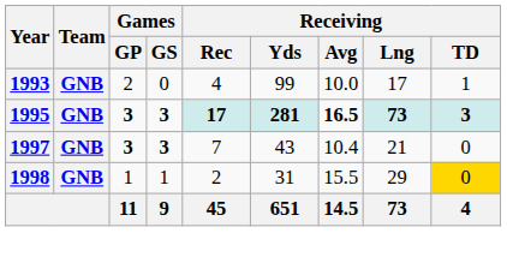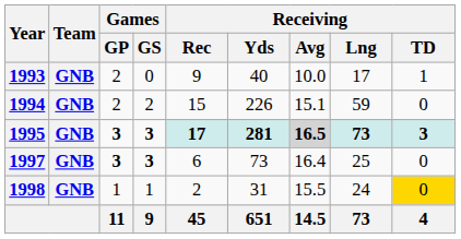 <table class="wikitable" style="text-align:center">
 <tr>
 <th rowspan="2">Year</th>
 <th rowspan="2">Team</th>
 <th colspan="2">Games</th>
 <th colspan="5">Receiving</th>
 </tr>
 <tr>
 <th>GP</th>
 <th>GS</th>
 <th>Rec</th>
 <th>Yds</th>
 <th>Avg</th>
 <th>Lng</th>
 <th>TD</th>
 </tr>
 <tr>
 <th><a href='#'>1993</a></th>
 <th><a href='#'>GNB</a></th>
 <td>2</td>
 <td>0</td>
-<td>4</td>
-<td>99</td>
+<td>9</td>
+<td>40</td>
 <td>10.0</td>
 <td>17</td>
 <td>1</td>
+</tr>
+<tr>
+<th><a href='#'>1994</a></th>
+<th><a href='#'>GNB</a></th>
+<td>2</td>
+<td>2</td>
+<td>15</td>
+<td>226</td>
+<td>15.1</td>
+<td>59</td>
+<td>0</td>
 </tr>
 <tr>
 <th><a href='#'>1995</a></th>
 <th><a href='#'>GNB</a></th>
 <td><strong>3</strong></td>
 <td><strong>3</strong></td>
 <td style="background:#cfecec; width:3em;"><strong>17</strong></td>
 <td style="background:#cfecec; width:3em;"><strong>281</strong></td>
-<td><strong>16.5</strong></td>
+<td style="background: lightgrey;"><strong>16.5</strong></td>
 <td style="background:#cfecec; width:3em;"><strong>73</strong></td>
 <td style="background:#cfecec; width:3em;"><strong>3</strong></td>
 </tr>
 <tr>
 <th><a href='#'>1997</a></th>
 <th><a href='#'>GNB</a></th>
 <td><strong>3</strong></td>
 <td><strong>3</strong></td>
-<td>7</td>
-<td>43</td>
-<td>10.4</td>
-<td>21</td>
+<td>6</td>
+<td>73</td>
+<td>16.4</td>
+<td>25</td>
 <td>0</td>
 </tr>
 <tr>
 <th><a href='#'>1998</a></th>
 <th><a href='#'>GNB</a></th>
 <td>1</td>
 <td>1</td>
 <td>2</td>
 <td>31</td>
 <td>15.5</td>
-<td>29</td>
+<td>24</td>
 <td style="background: gold;">0</td>
 </tr>
 <tr>
 <th colspan="2"></th>
 <th>11</th>
 <th>9</th>
 <th>45</th>
 <th>651</th>
 <th>14.5</th>
 <th>73</th>
 <th>4</th>
 </tr>
 </table>
